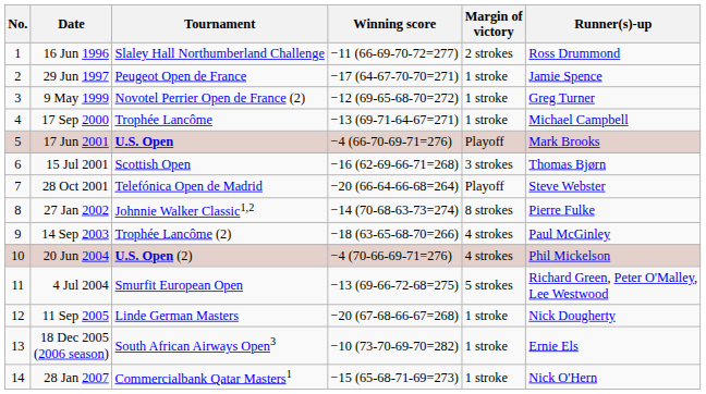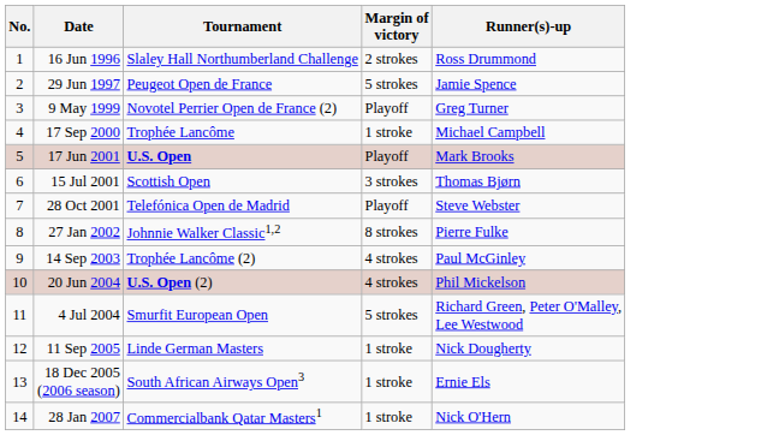 <table class="wikitable" style="font-size:95%;">
 <tr>
 <th>No.</th>
 <th>Date</th>
 <th>Tournament</th>
-<th>Winning score</th>
 <th>Margin of<br>victory</th>
 <th>Runner(s)-up</th>
 </tr>
 <tr>
 <td align=center>1</td>
 <td align=right>16 Jun <a href='#'>1996</a></td>
 <td><a href='#'>Slaley Hall Northumberland Challenge</a></td>
-<td>−11 (66-69-70-72=277)</td>
 <td>2 strokes</td>
 <td> <a href='#'>Ross Drummond</a></td>
 </tr>
 <tr>
 <td align=center>2</td>
 <td align=right>29 Jun <a href='#'>1997</a></td>
 <td><a href='#'>Peugeot Open de France</a></td>
-<td>−17 (64-67-70-70=271)</td>
-<td>1 stroke</td>
+<td>5 strokes</td>
 <td> <a href='#'>Jamie Spence</a></td>
 </tr>
 <tr>
 <td align=center>3</td>
 <td align=right>9 May <a href='#'>1999</a></td>
 <td><a href='#'>Novotel Perrier Open de France</a> (2)</td>
-<td>−12 (69-65-68-70=272)</td>
-<td>1 stroke</td>
+<td>Playoff</td>
 <td> <a href='#'>Greg Turner</a></td>
 </tr>
 <tr>
 <td align=center>4</td>
 <td align=right>17 Sep <a href='#'>2000</a></td>
 <td><a href='#'>Trophée Lancôme</a></td>
-<td>−13 (69-71-64-67=271)</td>
 <td>1 stroke</td>
 <td> <a href='#'>Michael Campbell</a></td>
 </tr>
 <tr style="background:#e5d1cb;">
 <td align=center>5</td>
 <td align=right>17 Jun <a href='#'>2001</a></td>
 <td><strong><a href='#'>U.S. Open</a></strong></td>
-<td>−4 (66-70-69-71=276)</td>
 <td>Playoff</td>
 <td> <a href='#'>Mark Brooks</a></td>
 </tr>
 <tr>
 <td align=center>6</td>
 <td align=right>15 Jul 2001</td>
 <td><a href='#'>Scottish Open</a></td>
-<td>−16 (62-69-66-71=268)</td>
 <td>3 strokes</td>
 <td> <a href='#'>Thomas Bjørn</a></td>
 </tr>
 <tr>
 <td align=center>7</td>
 <td align=right>28 Oct 2001</td>
 <td><a href='#'>Telefónica Open de Madrid</a></td>
-<td>−20 (66-64-66-68=264)</td>
 <td>Playoff</td>
 <td> <a href='#'>Steve Webster</a></td>
 </tr>
 <tr>
 <td align=center>8</td>
 <td align=right>27 Jan <a href='#'>2002</a></td>
 <td><a href='#'>Johnnie Walker Classic</a><sup>1,2</sup></td>
-<td>−14 (70-68-63-73=274)</td>
 <td>8 strokes</td>
 <td> <a href='#'>Pierre Fulke</a></td>
 </tr>
 <tr>
 <td align=center>9</td>
 <td align=right>14 Sep <a href='#'>2003</a></td>
 <td><a href='#'>Trophée Lancôme</a> (2)</td>
-<td>−18 (63-65-68-70=266)</td>
 <td>4 strokes</td>
 <td> <a href='#'>Paul McGinley</a></td>
 </tr>
 <tr style="background:#e5d1cb;">
 <td align=center>10</td>
 <td align=right>20 Jun <a href='#'>2004</a></td>
 <td><strong><a href='#'>U.S. Open</a></strong> (2)</td>
-<td>−4 (70-66-69-71=276)</td>
 <td>4 strokes</td>
 <td> <a href='#'>Phil Mickelson</a></td>
 </tr>
 <tr>
 <td align=center>11</td>
 <td align=right>4 Jul 2004</td>
 <td><a href='#'>Smurfit European Open</a></td>
-<td>−13 (69-66-72-68=275)</td>
 <td>5 strokes</td>
 <td> <a href='#'>Richard Green</a>,  <a href='#'>Peter O'Malley</a>,<br> <a href='#'>Lee Westwood</a></td>
 </tr>
 <tr>
 <td align=center>12</td>
 <td align=right>11 Sep <a href='#'>2005</a></td>
 <td><a href='#'>Linde German Masters</a></td>
-<td>−20 (67-68-66-67=268)</td>
 <td>1 stroke</td>
 <td> <a href='#'>Nick Dougherty</a></td>
 </tr>
 <tr>
 <td align=center>13</td>
 <td align=right>18 Dec 2005<br>(<a href='#'>2006 season</a>)</td>
 <td><a href='#'>South African Airways Open</a><sup>3</sup></td>
-<td>−10 (73-70-69-70=282)</td>
 <td>1 stroke</td>
 <td> <a href='#'>Ernie Els</a></td>
 </tr>
 <tr>
 <td align=center>14</td>
 <td align=right>28 Jan <a href='#'>2007</a></td>
 <td><a href='#'>Commercialbank Qatar Masters</a><sup>1</sup></td>
-<td>−15 (65-68-71-69=273)</td>
 <td>1 stroke</td>
 <td> <a href='#'>Nick O'Hern</a></td>
 </tr>
 </table>
